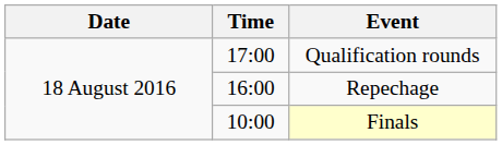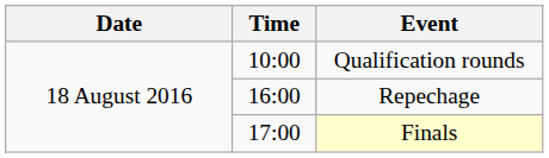 <table class = "wikitable" style="text-align:center;">
 <tr>
 <th width=150>Date</th>
 <th width=50>Time</th>
 <th width=150>Event</th>
 </tr>
 <tr>
 <td rowspan=3>18 August 2016</td>
-<td>17:00</td>
+<td>10:00</td>
 <td>Qualification rounds</td>
 </tr>
 <tr>
 <td>16:00</td>
 <td>Repechage</td>
 </tr>
 <tr>
-<td>10:00</td>
+<td>17:00</td>
 <td bgcolor=ffffcc>Finals</td>
 </tr>
 </table>
